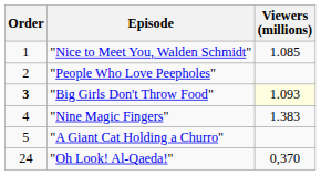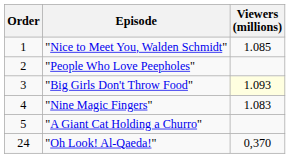 <table class="wikitable plainrowheaders sortable" style="text-align:center;">
 <tr>
 <th scope="col">Order</th>
 <th scope="col">Episode</th>
 <th scope="col">Viewers<br>(millions)</th>
 </tr>
 <tr>
 <td>1</td>
 <td scope="row" style="text-align:left;">"<a href='#'>Nice to Meet You, Walden Schmidt</a>"</td>
 <td>1.085</td>
 </tr>
 <tr>
 <td>2</td>
 <td scope="row" style="text-align:left;">"<a href='#'>People Who Love Peepholes</a>"</td>
 <td></td>
 </tr>
 <tr>
-<td><strong>3</strong></td>
+<td>3</td>
 <td scope="row" style="text-align:left;">"<a href='#'>Big Girls Don't Throw Food</a>"</td>
 <td style="background: lightyellow;">1.093</td>
 </tr>
 <tr>
 <td>4</td>
 <td scope="row" style="text-align:left;">"<a href='#'>Nine Magic Fingers</a>"</td>
-<td>1.383</td>
+<td>1.083</td>
 </tr>
 <tr>
 <td>5</td>
 <td scope="row" style="text-align:left;">"<a href='#'>A Giant Cat Holding a Churro</a>"</td>
 <td></td>
 </tr>
 <tr>
 <td>24</td>
 <td scope="row" style="text-align:left;">"<a href='#'>Oh Look! Al-Qaeda!</a>"</td>
 <td>0,370</td>
 </tr>
 </table>
